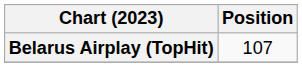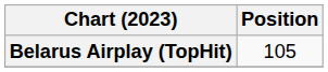 <table class="wikitable plainrowheaders" style="text-align:center;">
 <tr>
 <th scope="col">Chart (2023)</th>
 <th scope="col">Position</th>
 </tr>
 <tr>
 <th scope="row">Belarus Airplay (TopHit)</th>
-<td>107</td>
+<td>105</td>
 </tr>
 <tr>
 </tr>
 </table>
